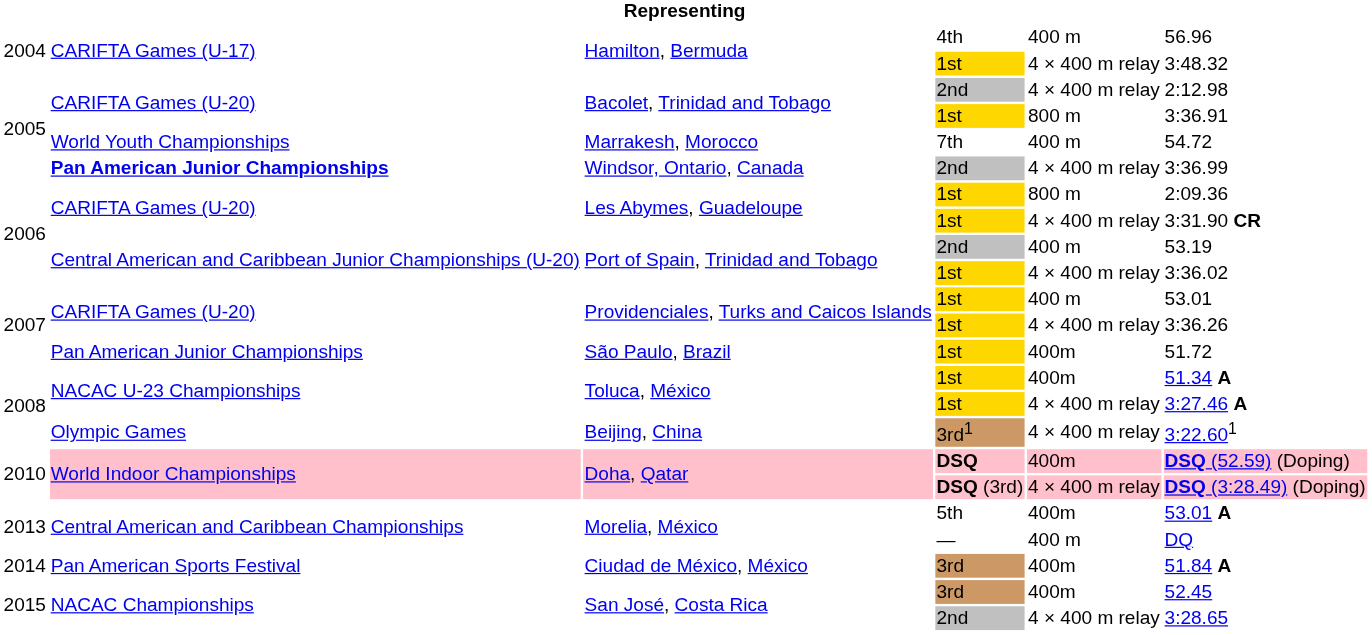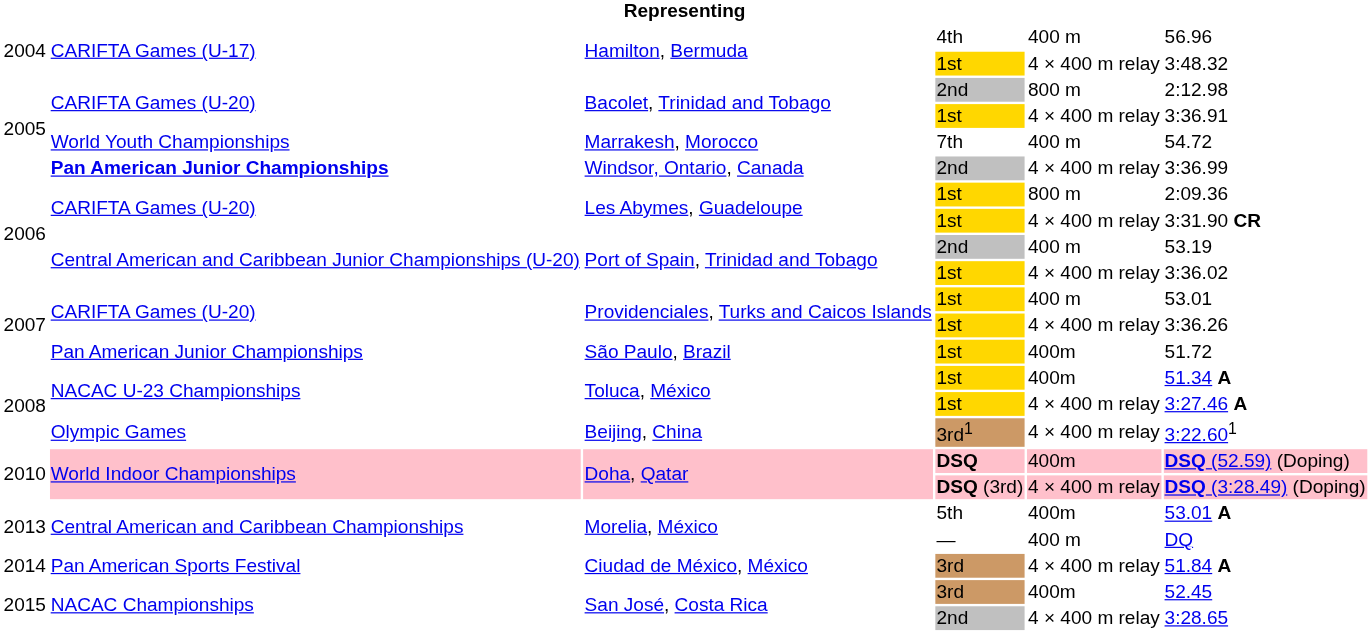 <table>
 <tr>
 <th colspan="6">Representing </th>
 </tr>
 <tr>
 <td rowspan = "2">2004</td>
 <td rowspan = "2"><a href='#'>CARIFTA Games (U-17)</a></td>
 <td rowspan = "2"><a href='#'>Hamilton</a>, <a href='#'>Bermuda</a></td>
 <td>4th</td>
 <td>400 m</td>
 <td>56.96</td>
 </tr>
 <tr>
 <td bgcolor=gold>1st</td>
 <td>4 × 400 m relay</td>
 <td>3:48.32</td>
 </tr>
 <tr>
 <td rowspan = "4">2005</td>
 <td rowspan=2><a href='#'>CARIFTA Games (U-20)</a></td>
 <td rowspan=2><a href='#'>Bacolet</a>, <a href='#'>Trinidad and Tobago</a></td>
 <td bgcolor=silver>2nd</td>
-<td>4 × 400 m relay</td>
+<td>800 m</td>
 <td>2:12.98</td>
 </tr>
 <tr>
 <td bgcolor=gold>1st</td>
-<td>800 m</td>
+<td>4 × 400 m relay</td>
 <td>3:36.91</td>
 </tr>
 <tr>
 <td><a href='#'>World Youth Championships</a></td>
 <td><a href='#'>Marrakesh</a>, <a href='#'>Morocco</a></td>
 <td>7th</td>
 <td>400 m</td>
 <td>54.72</td>
 </tr>
 <tr>
 <td><strong><a href='#'>Pan American Junior Championships</a></strong></td>
 <td><a href='#'>Windsor, Ontario</a>, <a href='#'>Canada</a></td>
 <td bgcolor=silver>2nd</td>
 <td>4 × 400 m relay</td>
 <td>3:36.99</td>
 </tr>
 <tr>
 <td rowspan = "4">2006</td>
 <td rowspan = "2"><a href='#'>CARIFTA Games (U-20)</a></td>
 <td rowspan = "2"><a href='#'>Les Abymes</a>, <a href='#'>Guadeloupe</a></td>
 <td bgcolor=gold>1st</td>
 <td>800 m</td>
 <td>2:09.36</td>
 </tr>
 <tr>
 <td bgcolor=gold>1st</td>
 <td>4 × 400 m relay</td>
 <td>3:31.90 <strong>CR</strong></td>
 </tr>
 <tr>
 <td rowspan = "2"><a href='#'>Central American and Caribbean Junior Championships (U-20)</a></td>
 <td rowspan = "2"><a href='#'>Port of Spain</a>, <a href='#'>Trinidad and Tobago</a></td>
 <td bgcolor=silver>2nd</td>
 <td>400 m</td>
 <td>53.19</td>
 </tr>
 <tr>
 <td bgcolor=gold>1st</td>
 <td>4 × 400 m relay</td>
 <td>3:36.02</td>
 </tr>
 <tr>
 <td rowspan = "3">2007</td>
 <td rowspan = "2"><a href='#'>CARIFTA Games (U-20)</a></td>
 <td rowspan = "2"><a href='#'>Providenciales</a>, <a href='#'>Turks and Caicos Islands</a></td>
 <td bgcolor=gold>1st</td>
 <td>400 m</td>
 <td>53.01</td>
 </tr>
 <tr>
 <td bgcolor=gold>1st</td>
 <td>4 × 400 m relay</td>
 <td>3:36.26</td>
 </tr>
 <tr>
 <td><a href='#'>Pan American Junior Championships</a></td>
 <td><a href='#'>São Paulo</a>, <a href='#'>Brazil</a></td>
 <td bgcolor=gold>1st</td>
 <td>400m</td>
 <td>51.72</td>
 </tr>
 <tr>
 <td rowspan=3>2008</td>
 <td rowspan=2><a href='#'>NACAC U-23 Championships</a></td>
 <td rowspan=2><a href='#'>Toluca</a>, <a href='#'>México</a></td>
 <td bgcolor=gold>1st</td>
 <td>400m</td>
 <td><a href='#'>51.34</a> <strong>A</strong></td>
 </tr>
 <tr>
 <td bgcolor=gold>1st</td>
 <td>4 × 400 m relay</td>
 <td><a href='#'>3:27.46</a> <strong>A</strong></td>
 </tr>
 <tr>
 <td><a href='#'>Olympic Games</a></td>
 <td><a href='#'>Beijing</a>, <a href='#'>China</a></td>
 <td bgcolor="cc9966">3rd<sup>1</sup></td>
 <td>4 × 400 m relay</td>
 <td><a href='#'>3:22.60</a><sup>1</sup></td>
 </tr>
 <tr>
 <td rowspan=2>2010</td>
 <td rowspan=2 bgcolor=pink><a href='#'>World Indoor Championships</a></td>
 <td rowspan=2 bgcolor=pink><a href='#'>Doha</a>, <a href='#'>Qatar</a></td>
 <td bgcolor=pink><strong>DSQ</strong></td>
 <td bgcolor=pink>400m</td>
 <td bgcolor=pink><a href='#'><strong>DSQ</strong> (52.59)</a> (Doping)</td>
 </tr>
 <tr>
 <td bgcolor=pink><strong>DSQ</strong> (3rd)</td>
 <td bgcolor=pink>4 × 400 m relay</td>
 <td bgcolor=pink><a href='#'><strong>DSQ</strong> (3:28.49)</a> (Doping)</td>
 </tr>
 <tr>
 <td rowspan=2>2013</td>
 <td rowspan=2><a href='#'>Central American and Caribbean Championships</a></td>
 <td rowspan=2><a href='#'>Morelia</a>, <a href='#'>México</a></td>
 <td>5th</td>
 <td>400m</td>
 <td><a href='#'>53.01</a> <strong>A</strong></td>
 </tr>
 <tr>
 <td>—</td>
 <td>400 m</td>
 <td><a href='#'>DQ</a></td>
 </tr>
 <tr>
 <td>2014</td>
 <td><a href='#'>Pan American Sports Festival</a></td>
 <td><a href='#'>Ciudad de México</a>, <a href='#'>México</a></td>
 <td bgcolor="cc9966">3rd</td>
-<td>400m</td>
+<td>4 × 400 m relay</td>
 <td><a href='#'>51.84</a> <strong>A</strong></td>
 </tr>
 <tr>
 <td rowspan=2>2015</td>
 <td rowspan=2><a href='#'>NACAC Championships</a></td>
 <td rowspan=2><a href='#'>San José</a>, <a href='#'>Costa Rica</a></td>
 <td bgcolor="cc9966">3rd</td>
 <td>400m</td>
 <td><a href='#'>52.45</a></td>
 </tr>
 <tr>
 <td bgcolor=silver>2nd</td>
 <td>4 × 400 m relay</td>
 <td><a href='#'>3:28.65</a></td>
 </tr>
 </table>
